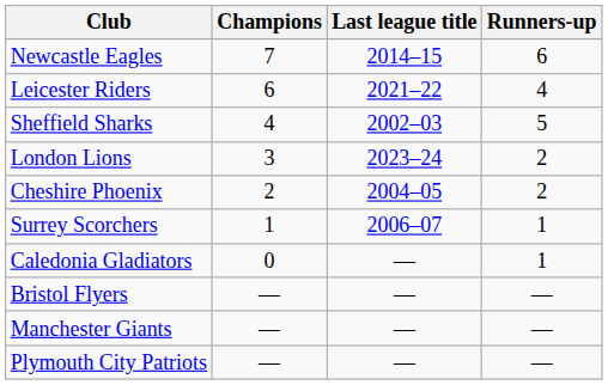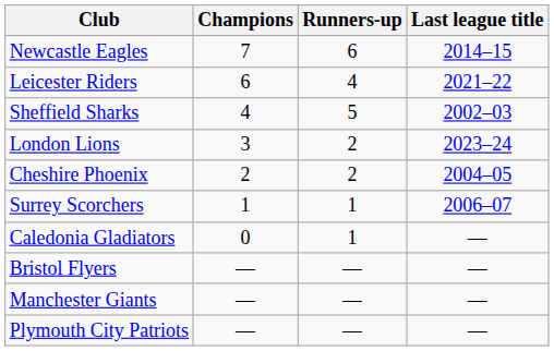 <table class="wikitable sortable" style="text-align:center">
 <tr>
 <th>Club</th>
 <th>Champions</th>
+<th>Runners-up</th>
 <th>Last league title</th>
-<th>Runners-up</th>
 </tr>
 <tr>
 <td style="text-align:left"><a href='#'>Newcastle Eagles</a></td>
 <td>7</td>
+<td>6</td>
 <td><a href='#'>2014–15</a></td>
-<td>6</td>
 </tr>
 <tr>
 <td style="text-align:left"><a href='#'>Leicester Riders</a></td>
 <td>6</td>
+<td>4</td>
 <td><a href='#'>2021–22</a></td>
-<td>4</td>
 </tr>
 <tr>
 <td style="text-align:left"><a href='#'>Sheffield Sharks</a></td>
 <td>4</td>
+<td>5</td>
 <td><a href='#'>2002–03</a></td>
-<td>5</td>
 </tr>
 <tr>
 <td style="text-align:left"><a href='#'>London Lions</a></td>
 <td>3</td>
+<td>2</td>
 <td><a href='#'>2023–24</a></td>
-<td>2</td>
 </tr>
 <tr>
 <td style="text-align:left"><a href='#'>Cheshire Phoenix</a></td>
 <td>2</td>
+<td>2</td>
 <td><a href='#'>2004–05</a></td>
-<td>2</td>
 </tr>
 <tr>
 <td style="text-align:left"><a href='#'>Surrey Scorchers</a></td>
 <td>1</td>
+<td>1</td>
 <td><a href='#'>2006–07</a></td>
-<td>1</td>
 </tr>
 <tr>
 <td style="text-align:left"><a href='#'>Caledonia Gladiators</a></td>
 <td>0</td>
+<td>1</td>
 <td>—</td>
-<td>1</td>
 </tr>
 <tr>
 <td style="text-align:left"><a href='#'>Bristol Flyers</a></td>
 <td>—</td>
 <td>—</td>
 <td>—</td>
 </tr>
 <tr>
 <td style="text-align:left"><a href='#'>Manchester Giants</a></td>
 <td>—</td>
 <td>—</td>
 <td>—</td>
 </tr>
 <tr>
 <td style="text-align:left"><a href='#'>Plymouth City Patriots</a></td>
 <td>—</td>
 <td>—</td>
 <td>—</td>
 </tr>
 </table>
